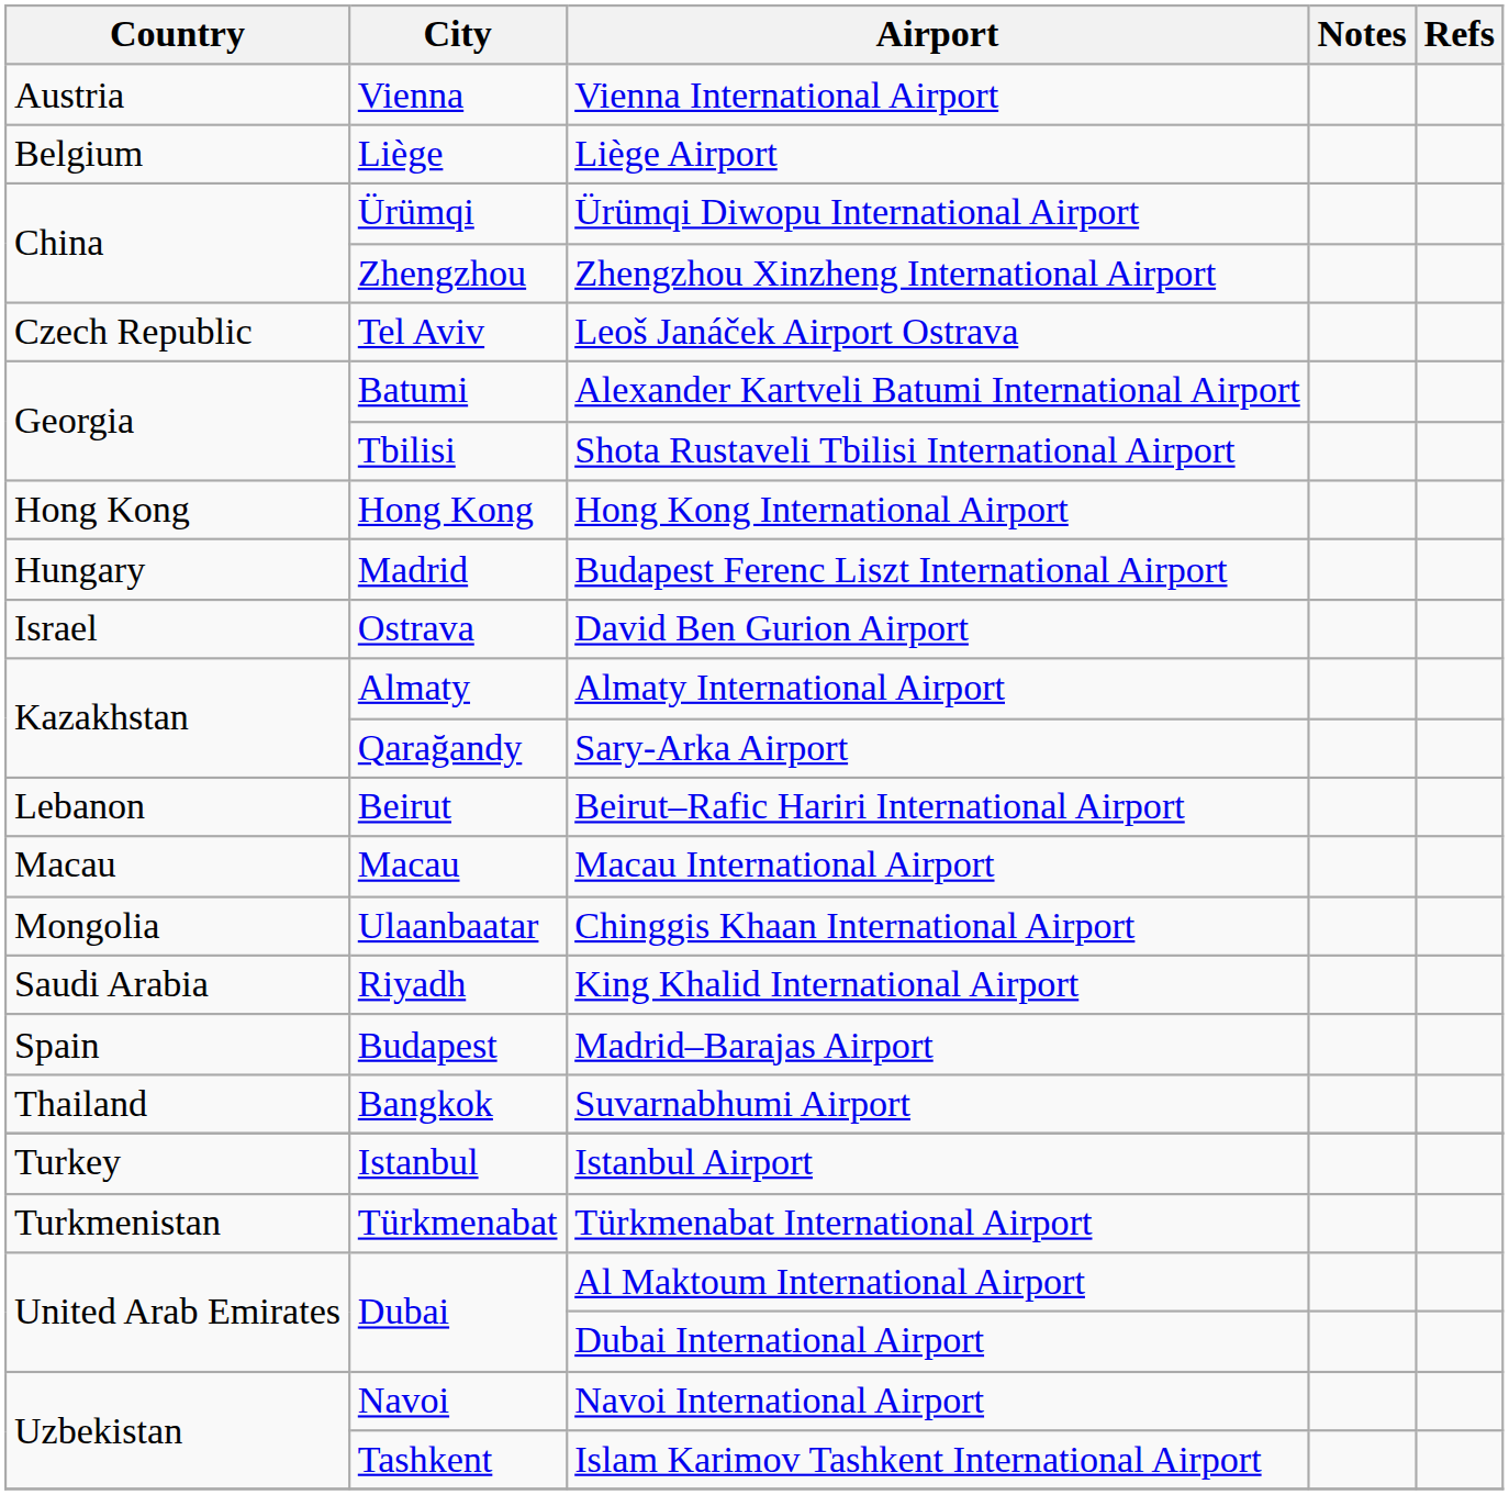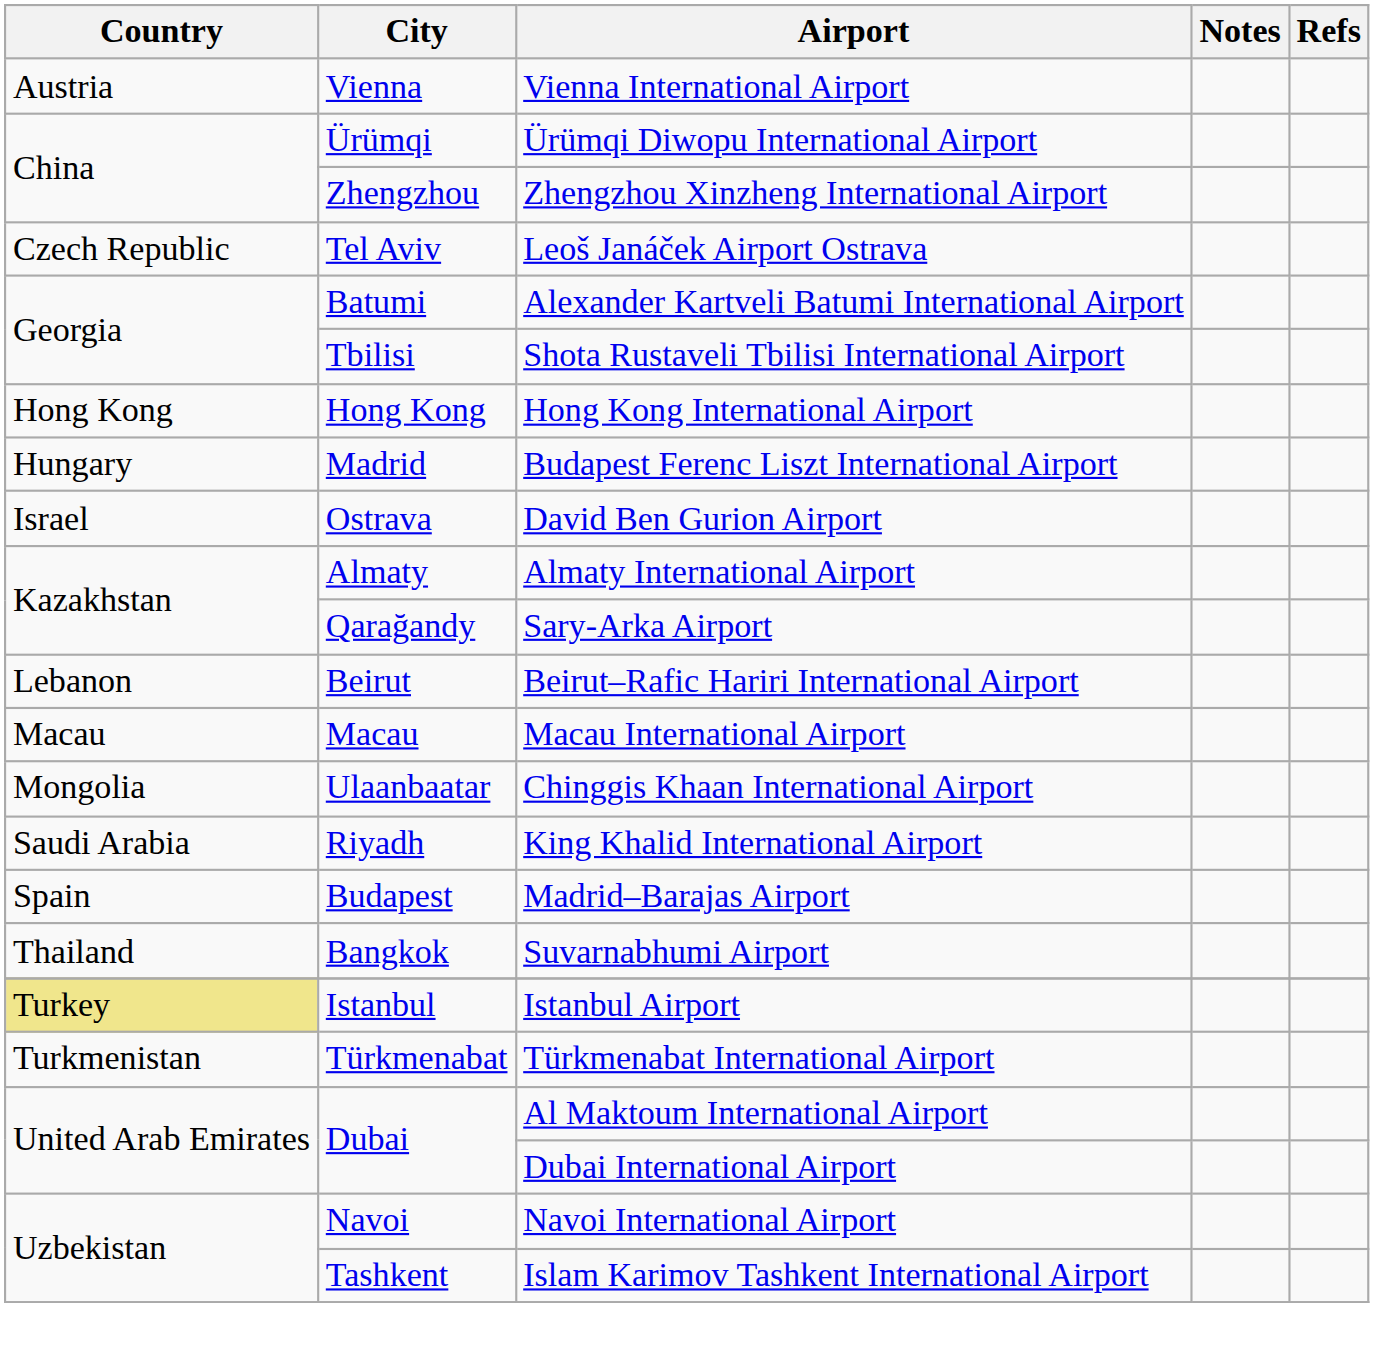 <table class="wikitable sortable">
 <tr>
 <th>Country</th>
 <th>City</th>
 <th>Airport</th>
 <th>Notes</th>
 <th class="unsortable">Refs</th>
 </tr>
 <tr>
 <td>Austria</td>
 <td><a href='#'>Vienna</a></td>
 <td><a href='#'>Vienna International Airport</a></td>
-<td align=center></td>
-<td align=center></td>
-</tr>
-<tr>
-<td>Belgium</td>
-<td><a href='#'>Liège</a></td>
-<td><a href='#'>Liège Airport</a></td>
 <td align=center></td>
 <td align=center></td>
 </tr>
 <tr>
 <td rowspan="2">China</td>
 <td><a href='#'>Ürümqi</a></td>
 <td><a href='#'>Ürümqi Diwopu International Airport</a></td>
 <td align=center></td>
 <td align=center></td>
 </tr>
 <tr>
 <td><a href='#'>Zhengzhou</a></td>
 <td><a href='#'>Zhengzhou Xinzheng International Airport</a></td>
 <td></td>
 <td align=center></td>
 </tr>
 <tr>
 <td>Czech Republic</td>
 <td><a href='#'>Tel Aviv</a></td>
 <td><a href='#'>Leoš Janáček Airport Ostrava</a></td>
 <td align=center></td>
 <td align=center></td>
 </tr>
 <tr>
 <td rowspan="2">Georgia</td>
 <td><a href='#'>Batumi</a></td>
 <td><a href='#'>Alexander Kartveli Batumi International Airport</a></td>
 <td align=center></td>
 <td align=center></td>
 </tr>
 <tr>
 <td><a href='#'>Tbilisi</a></td>
 <td><a href='#'>Shota Rustaveli Tbilisi International Airport</a></td>
 <td align=center></td>
 <td align=center></td>
 </tr>
 <tr>
 <td>Hong Kong</td>
 <td><a href='#'>Hong Kong</a></td>
 <td><a href='#'>Hong Kong International Airport</a></td>
 <td align=center></td>
 <td align=center></td>
 </tr>
 <tr>
 <td>Hungary</td>
 <td><a href='#'>Madrid</a></td>
 <td><a href='#'>Budapest Ferenc Liszt International Airport</a></td>
 <td align=center></td>
 <td align=center></td>
 </tr>
 <tr>
 <td>Israel</td>
 <td><a href='#'>Ostrava</a></td>
 <td><a href='#'>David Ben Gurion Airport</a></td>
 <td align=center></td>
 <td align=center></td>
 </tr>
 <tr>
 <td rowspan="2">Kazakhstan</td>
 <td><a href='#'>Almaty</a></td>
 <td><a href='#'>Almaty International Airport</a></td>
 <td align=center></td>
 <td align=center></td>
 </tr>
 <tr>
 <td><a href='#'>Qarağandy</a></td>
 <td><a href='#'>Sary-Arka Airport</a></td>
 <td align=center></td>
 <td align=center></td>
 </tr>
 <tr>
 <td>Lebanon</td>
 <td><a href='#'>Beirut</a></td>
 <td><a href='#'>Beirut–Rafic Hariri International Airport</a></td>
 <td align=center></td>
 <td align=center></td>
 </tr>
 <tr>
 <td>Macau</td>
 <td><a href='#'>Macau</a></td>
 <td><a href='#'>Macau International Airport</a></td>
 <td align=center></td>
 <td align=center></td>
 </tr>
 <tr>
 <td>Mongolia</td>
 <td><a href='#'>Ulaanbaatar</a></td>
 <td><a href='#'>Chinggis Khaan International Airport</a></td>
 <td align=center></td>
 <td align=center></td>
 </tr>
 <tr>
 <td>Saudi Arabia</td>
 <td><a href='#'>Riyadh</a></td>
 <td><a href='#'>King Khalid International Airport</a></td>
 <td align=center></td>
 <td align=center></td>
 </tr>
 <tr>
 <td>Spain</td>
 <td><a href='#'>Budapest</a></td>
 <td><a href='#'>Madrid–Barajas Airport</a></td>
 <td align=center></td>
 <td align=center></td>
 </tr>
 <tr>
 <td>Thailand</td>
 <td><a href='#'>Bangkok</a></td>
 <td><a href='#'>Suvarnabhumi Airport</a></td>
 <td align=center></td>
 <td align=center></td>
 </tr>
 <tr>
 </tr>
 <tr>
-<td>Turkey</td>
+<td style="background: khaki;">Turkey</td>
 <td><a href='#'>Istanbul</a></td>
 <td><a href='#'>Istanbul Airport</a></td>
 <td align=center></td>
 <td align=center></td>
 </tr>
 <tr>
 <td>Turkmenistan</td>
 <td><a href='#'>Türkmenabat</a></td>
 <td><a href='#'>Türkmenabat International Airport</a></td>
 <td align=center></td>
 <td align=center></td>
 </tr>
 <tr>
 <td rowspan="2">United Arab Emirates</td>
 <td rowspan="2"><a href='#'>Dubai</a></td>
 <td><a href='#'>Al Maktoum International Airport</a></td>
 <td align=center></td>
 <td align=center></td>
 </tr>
 <tr>
 <td><a href='#'>Dubai International Airport</a></td>
 <td align=center></td>
 <td align=center></td>
 </tr>
 <tr>
 <td rowspan="2">Uzbekistan</td>
 <td><a href='#'>Navoi</a></td>
 <td><a href='#'>Navoi International Airport</a></td>
 <td align=center></td>
 <td align=center></td>
 </tr>
 <tr>
 <td><a href='#'>Tashkent</a></td>
 <td><a href='#'>Islam Karimov Tashkent International Airport</a></td>
 <td></td>
 <td align=center></td>
 </tr>
 <tr>
 </tr>
 </table>
